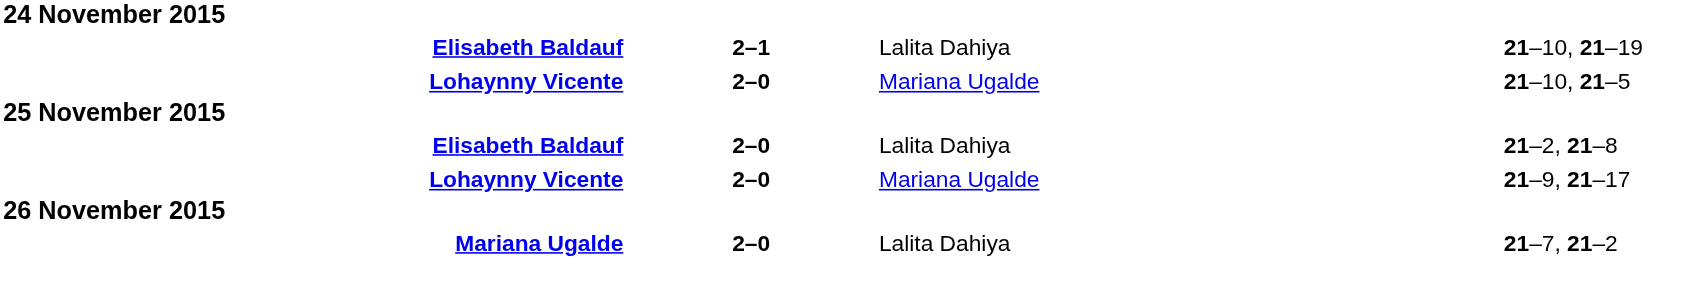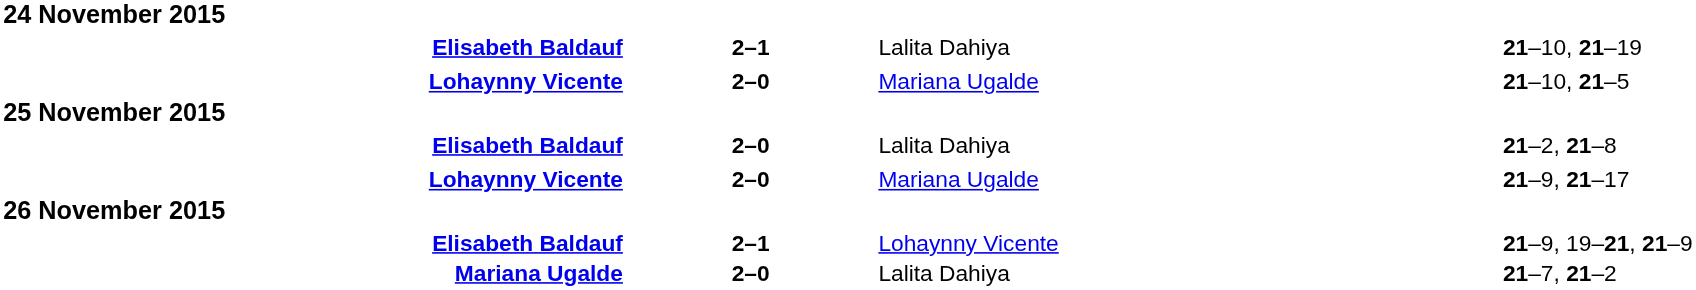 <table style="width:100%;" cellspacing="1">
 <tr>
 <th width=25%></th>
 <th width=10%></th>
 <th width=25%></th>
 </tr>
 <tr>
 <td><strong>24 November 2015</strong></td>
 </tr>
 <tr style=font-size:90%>
 <td align=right><strong> <a href='#'>Elisabeth Baldauf</a></strong></td>
 <td align=center><strong> 2–1 </strong></td>
 <td> Lalita Dahiya</td>
 <td><strong>21</strong>–10, <strong>21</strong>–19</td>
 </tr>
 <tr>
 <td></td>
 </tr>
 <tr style=font-size:90%>
 <td align=right><strong> <a href='#'>Lohaynny Vicente</a></strong></td>
 <td align=center><strong> 2–0 </strong></td>
 <td> <a href='#'>Mariana Ugalde</a></td>
 <td><strong>21</strong>–10, <strong>21</strong>–5</td>
 <td></td>
 </tr>
 <tr>
 <td><strong>25 November 2015</strong></td>
 </tr>
 <tr style=font-size:90%>
 <td align=right><strong> <a href='#'>Elisabeth Baldauf</a></strong></td>
 <td align=center><strong> 2–0 </strong></td>
 <td> Lalita Dahiya</td>
 <td><strong>21</strong>–2, <strong>21</strong>–8</td>
 </tr>
 <tr>
 <td></td>
 </tr>
 <tr style=font-size:90%>
 <td align=right><strong> <a href='#'>Lohaynny Vicente</a></strong></td>
 <td align=center><strong> 2–0 </strong></td>
 <td> <a href='#'>Mariana Ugalde</a></td>
 <td><strong>21</strong>–9, <strong>21</strong>–17</td>
 </tr>
 <tr>
 <td><strong>26 November 2015</strong></td>
 </tr>
 <tr style=font-size:90%>
+<td align=right><strong> <a href='#'>Elisabeth Baldauf</a></strong></td>
+<td align=center><strong> 2–1 </strong></td>
+<td> <a href='#'>Lohaynny Vicente</a></td>
+<td><strong>21</strong>–9, 19–<strong>21</strong>, <strong>21</strong>–9</td>
+<td></td>
+<td></td>
+</tr>
+<tr style=font-size:90%>
 <td align=right><strong> <a href='#'>Mariana Ugalde</a></strong></td>
 <td align=center><strong> 2–0 </strong></td>
 <td> Lalita Dahiya</td>
 <td><strong>21</strong>–7, <strong>21</strong>–2</td>
 </tr>
 </table>
